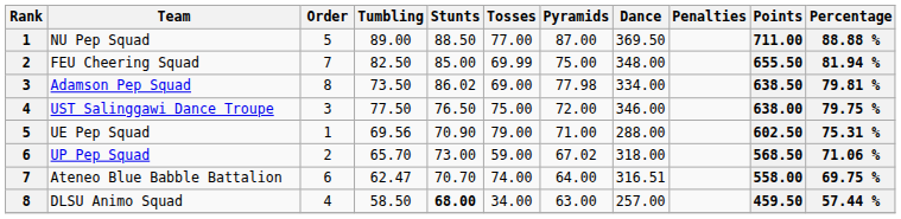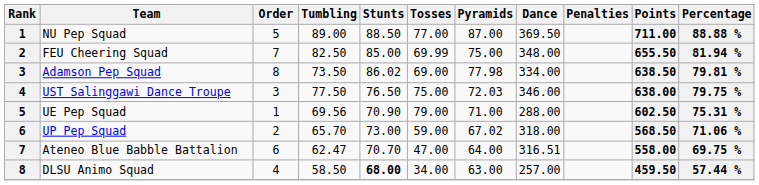 <table class="wikitable sortable" style="font-size:90%; text-align:center;">
 <tr>
 <th style="width:30px;">Rank</th>
 <th style="width:210px;">Team</th>
 <th style="width:40px;">Order</th>
 <th>Tumbling</th>
 <th>Stunts</th>
 <th>Tosses</th>
 <th>Pyramids</th>
 <th>Dance</th>
 <th>Penalties</th>
 <th>Points</th>
 <th>Percentage</th>
 </tr>
 <tr>
 <th>1</th>
 <td align=left> NU Pep Squad</td>
 <td>5</td>
 <td>89.00</td>
 <td>88.50</td>
 <td>77.00</td>
 <td>87.00</td>
 <td>369.50</td>
 <td></td>
 <th>711.00</th>
 <th>88.88 %</th>
 </tr>
 <tr>
 <th>2</th>
 <td align=left> FEU Cheering Squad</td>
 <td>7</td>
 <td>82.50</td>
 <td>85.00</td>
 <td>69.99</td>
 <td>75.00</td>
 <td>348.00</td>
 <td></td>
 <th>655.50</th>
 <th>81.94 %</th>
 </tr>
 <tr>
 <th>3</th>
 <td align=left> <a href='#'>Adamson Pep Squad</a></td>
 <td>8</td>
 <td>73.50</td>
 <td>86.02</td>
 <td>69.00</td>
 <td>77.98</td>
 <td>334.00</td>
 <td></td>
 <th>638.50</th>
 <th>79.81 %</th>
 </tr>
 <tr>
 <th>4</th>
 <td align="left"> <a href='#'>UST Salinggawi Dance Troupe</a></td>
 <td>3</td>
 <td>77.50</td>
 <td>76.50</td>
 <td>75.00</td>
-<td>72.00</td>
+<td>72.03</td>
 <td>346.00</td>
 <td></td>
 <th>638.00</th>
 <th>79.75 %</th>
 </tr>
 <tr>
 <th>5</th>
 <td align="left"> UE Pep Squad</td>
 <td>1</td>
 <td>69.56</td>
 <td>70.90</td>
 <td>79.00</td>
 <td>71.00</td>
 <td>288.00</td>
 <td></td>
 <th>602.50</th>
 <th>75.31 %</th>
 </tr>
 <tr>
 <th>6</th>
 <td align="left"> <a href='#'>UP Pep Squad</a></td>
 <td>2</td>
 <td>65.70</td>
 <td>73.00</td>
 <td>59.00</td>
 <td>67.02</td>
 <td>318.00</td>
 <td></td>
 <th>568.50</th>
 <th>71.06 %</th>
 </tr>
 <tr>
 <th>7</th>
 <td align="left"> Ateneo Blue Babble Battalion</td>
 <td>6</td>
 <td>62.47</td>
 <td>70.70</td>
-<td>74.00</td>
+<td>47.00</td>
 <td>64.00</td>
 <td>316.51</td>
 <td></td>
 <th>558.00</th>
 <th>69.75 %</th>
 </tr>
 <tr>
 <th>8</th>
 <td align="left"> DLSU Animo Squad</td>
 <td>4</td>
 <td>58.50</td>
 <td><strong>68.00</strong></td>
 <td>34.00</td>
 <td>63.00</td>
 <td>257.00</td>
 <td></td>
 <th>459.50</th>
 <th>57.44 %</th>
 </tr>
 <tr>
 </tr>
 </table>
